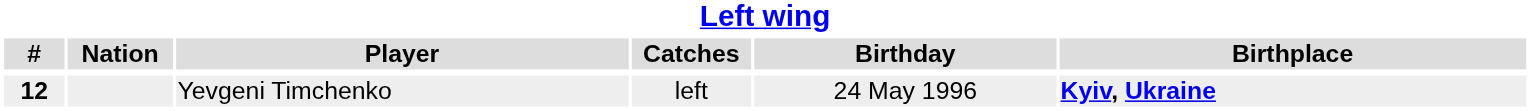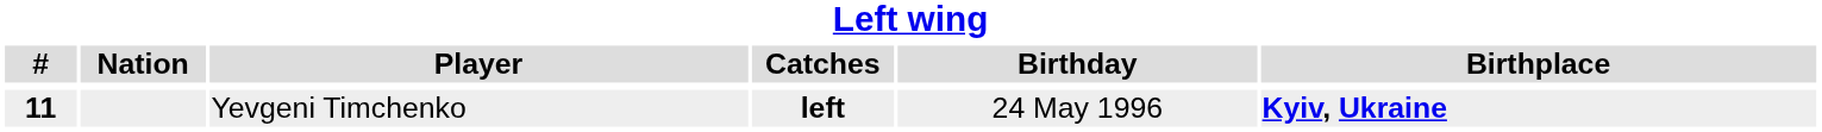 <table width="78%">
 <tr>
 <th colspan="7"><big><a href='#'>Left wing</a></big></th>
 </tr>
 <tr bgcolor="#dddddd">
 <th width="4%">#</th>
 <th width="7%">Nation</th>
 <th !width="12%">Player</th>
 <th width="8%">Catches</th>
 <th width="20%">Birthday</th>
 <th width="31%">Birthplace</th>
 </tr>
 <tr>
 </tr>
 <tr bgcolor="#eeeeee">
-<td align="center"><strong>12</strong></td>
+<td align="center"><strong>11</strong></td>
 <td align="center"></td>
 <td>Yevgeni Timchenko</td>
-<td align="center">left</td>
+<td align="center"><strong>left</strong></td>
 <td align="center">24 May 1996</td>
 <td><strong><a href='#'>Kyiv</a>, <a href='#'>Ukraine</a></strong></td>
 </tr>
 <tr>
 </tr>
 <tr>
 </tr>
 </table>
